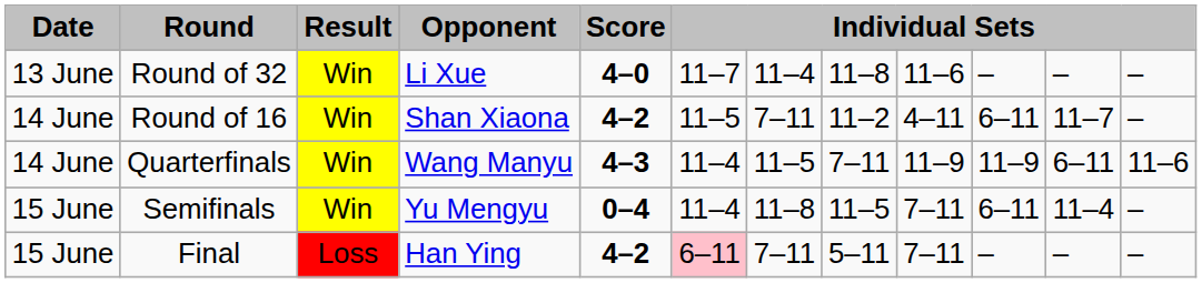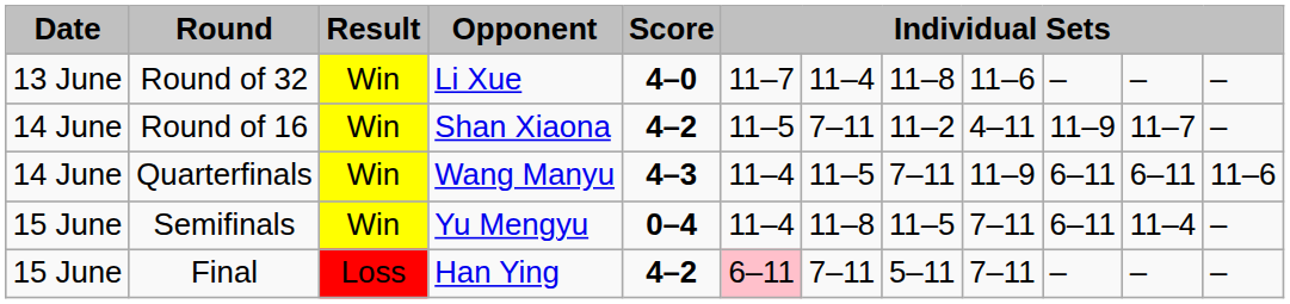 <table class="wikitable">
 <tr>
 <td bgcolor="silver" align="center" valign="middle"><strong>Date</strong></td>
 <td bgcolor="silver" align="center" valign="middle"><strong>Round</strong></td>
 <td bgcolor="silver" align="center" valign="middle"><strong>Result</strong></td>
 <td bgcolor="silver" align="center" valign="middle"><strong>Opponent</strong></td>
 <td bgcolor="silver" align="center" valign="middle"><strong>Score</strong></td>
 <td bgcolor="silver" align="center" valign="middle" colspan ="9"><strong>Individual Sets</strong></td>
 </tr>
 <tr>
 <td align="center">13 June</td>
 <td align="center">Round of 32</td>
 <td bgcolor="yellow" align="center">Win</td>
 <td> <a href='#'>Li Xue</a></td>
 <td align="center"><strong>4–0</strong></td>
 <td>11–7</td>
 <td>11–4</td>
 <td>11–8</td>
 <td>11–6</td>
 <td>–</td>
 <td>–</td>
 <td>–</td>
 </tr>
 <tr>
 <td align="center">14 June</td>
 <td align="center">Round of 16</td>
 <td bgcolor="yellow" align="center">Win</td>
 <td> <a href='#'>Shan Xiaona</a></td>
 <td align="center"><strong>4–2</strong></td>
 <td>11–5</td>
 <td>7–11</td>
 <td>11–2</td>
 <td>4–11</td>
-<td>6–11</td>
+<td>11–9</td>
 <td>11–7</td>
 <td>–</td>
 </tr>
 <tr>
 <td align="center">14 June</td>
 <td align="center">Quarterfinals</td>
 <td bgcolor="yellow" align="center">Win</td>
 <td> <a href='#'>Wang Manyu</a></td>
 <td align="center"><strong>4–3</strong></td>
 <td>11–4</td>
 <td>11–5</td>
 <td>7–11</td>
 <td>11–9</td>
-<td>11–9</td>
+<td>6–11</td>
 <td>6–11</td>
 <td>11–6</td>
 </tr>
 <tr>
 <td align="center">15 June</td>
 <td align="center">Semifinals</td>
 <td bgcolor="yellow" align="center">Win</td>
 <td> <a href='#'>Yu Mengyu</a></td>
 <td align="center"><strong>0–4</strong></td>
 <td>11–4</td>
 <td>11–8</td>
 <td>11–5</td>
 <td>7–11</td>
 <td>6–11</td>
 <td>11–4</td>
 <td>–</td>
 </tr>
 <tr>
 <td align="center">15 June</td>
 <td align="center">Final</td>
 <td bgcolor="red" align="center">Loss</td>
 <td> <a href='#'>Han Ying</a></td>
 <td align="center"><strong>4–2</strong></td>
 <td style="background: pink;">6–11</td>
 <td>7–11</td>
 <td>5–11</td>
 <td>7–11</td>
 <td>–</td>
 <td>–</td>
 <td>–</td>
 </tr>
 </table>
